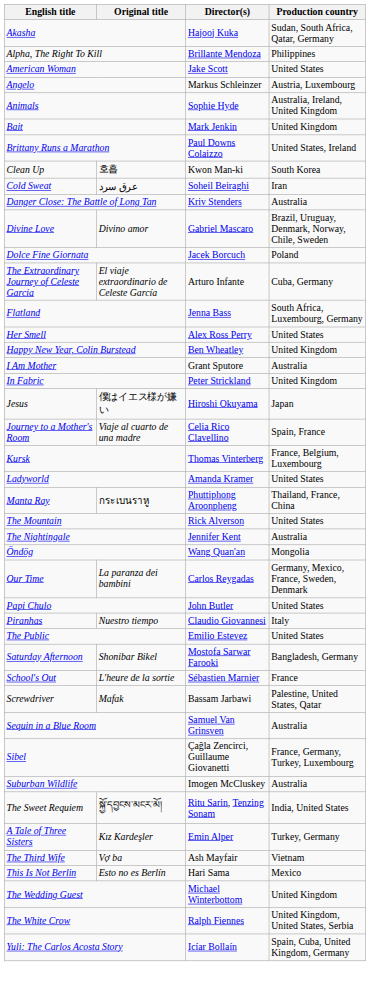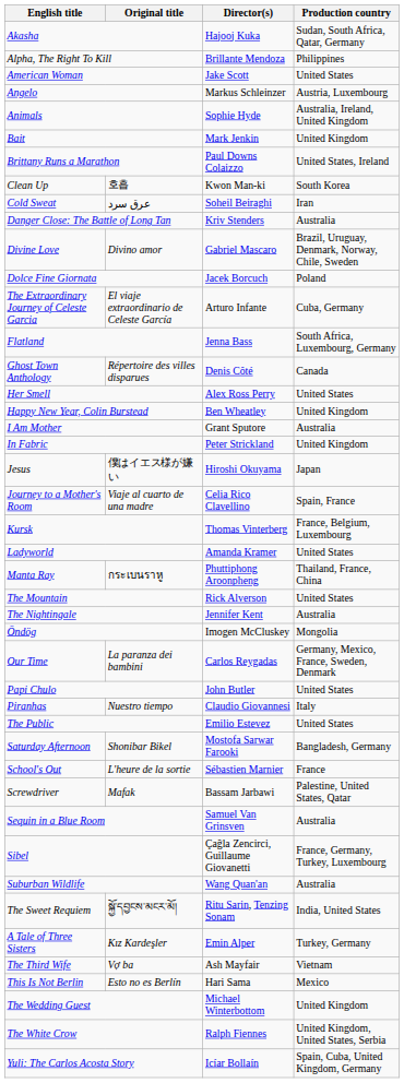 <table class="wikitable" style="width:95%; margin-bottom:2px">
 <tr>
 <th>English title</th>
 <th>Original title</th>
 <th>Director(s)</th>
 <th>Production country</th>
 </tr>
 <tr>
 <td colspan="2"><em><a href='#'>Akasha</a></em></td>
 <td><a href='#'>Hajooj Kuka</a></td>
 <td>Sudan, South Africa, Qatar, Germany</td>
 </tr>
 <tr>
 <td colspan="2"><em>Alpha, The Right To Kill</em></td>
 <td><a href='#'>Brillante Mendoza</a></td>
 <td>Philippines</td>
 </tr>
 <tr>
 <td colspan="2"><em><a href='#'>American Woman</a></em></td>
 <td><a href='#'>Jake Scott</a></td>
 <td>United States</td>
 </tr>
 <tr>
 <td colspan="2"><em><a href='#'>Angelo</a></em></td>
 <td>Markus Schleinzer</td>
 <td>Austria, Luxembourg</td>
 </tr>
 <tr>
 <td colspan="2"><em><a href='#'>Animals</a></em></td>
 <td><a href='#'>Sophie Hyde</a></td>
 <td>Australia, Ireland, United Kingdom</td>
 </tr>
 <tr>
 <td colspan="2"><em><a href='#'>Bait</a></em></td>
 <td><a href='#'>Mark Jenkin</a></td>
 <td>United Kingdom</td>
 </tr>
 <tr>
 <td colspan="2"><em><a href='#'>Brittany Runs a Marathon</a></em></td>
 <td><a href='#'>Paul Downs Colaizzo</a></td>
 <td>United States, Ireland</td>
 </tr>
 <tr>
 <td><em>Clean Up</em></td>
 <td>호흡</td>
 <td>Kwon Man-ki</td>
 <td>South Korea</td>
 </tr>
 <tr>
 <td><em><a href='#'>Cold Sweat</a></em></td>
 <td>عرق سرد</td>
 <td><a href='#'>Soheil Beiraghi</a></td>
 <td>Iran</td>
 </tr>
 <tr>
 <td colspan="2"><em><a href='#'>Danger Close: The Battle of Long Tan</a></em></td>
 <td><a href='#'>Kriv Stenders</a></td>
 <td>Australia</td>
 </tr>
 <tr>
 <td><em><a href='#'>Divine Love</a></em></td>
 <td><em>Divino amor</em></td>
 <td><a href='#'>Gabriel Mascaro</a></td>
 <td>Brazil, Uruguay, Denmark, Norway, Chile, Sweden</td>
 </tr>
 <tr>
 <td colspan="2"><em><a href='#'>Dolce Fine Giornata</a></em></td>
 <td><a href='#'>Jacek Borcuch</a></td>
 <td>Poland</td>
 </tr>
 <tr>
 <td><em><a href='#'>The Extraordinary Journey of Celeste Garcia</a></em></td>
 <td><em>El viaje extraordinario de Celeste García</em></td>
 <td>Arturo Infante</td>
 <td>Cuba, Germany</td>
 </tr>
 <tr>
 <td colspan="2"><em><a href='#'>Flatland</a></em></td>
 <td><a href='#'>Jenna Bass</a></td>
 <td>South Africa, Luxembourg, Germany</td>
 </tr>
 <tr>
+<td><em><a href='#'>Ghost Town Anthology</a></em></td>
+<td><em>Répertoire des villes disparues</em></td>
+<td><a href='#'>Denis Côté</a></td>
+<td>Canada</td>
+</tr>
+<tr>
 <td colspan="2"><em><a href='#'>Her Smell</a></em></td>
 <td><a href='#'>Alex Ross Perry</a></td>
 <td>United States</td>
 </tr>
 <tr>
 <td colspan="2"><em><a href='#'>Happy New Year, Colin Burstead</a></em></td>
 <td><a href='#'>Ben Wheatley</a></td>
 <td>United Kingdom</td>
 </tr>
 <tr>
 <td colspan="2"><em><a href='#'>I Am Mother</a></em></td>
 <td>Grant Sputore</td>
 <td>Australia</td>
 </tr>
 <tr>
 <td colspan="2"><em><a href='#'>In Fabric</a></em></td>
 <td><a href='#'>Peter Strickland</a></td>
 <td>United Kingdom</td>
 </tr>
 <tr>
 <td><em>Jesus</em></td>
 <td>僕はイエス様が嫌い</td>
 <td><a href='#'>Hiroshi Okuyama</a></td>
 <td>Japan</td>
 </tr>
 <tr>
 <td><em><a href='#'>Journey to a Mother's Room</a></em></td>
 <td><em>Viaje al cuarto de una madre</em></td>
 <td><a href='#'>Celia Rico Clavellino</a></td>
 <td>Spain, France</td>
 </tr>
 <tr>
 <td colspan="2"><em><a href='#'>Kursk</a></em></td>
 <td><a href='#'>Thomas Vinterberg</a></td>
 <td>France, Belgium, Luxembourg</td>
 </tr>
 <tr>
 <td colspan="2"><em><a href='#'>Ladyworld</a></em></td>
 <td><a href='#'>Amanda Kramer</a></td>
 <td>United States</td>
 </tr>
 <tr>
 <td><em><a href='#'>Manta Ray</a></em></td>
 <td>กระเบนราหู</td>
 <td><a href='#'>Phuttiphong Aroonpheng</a></td>
 <td>Thailand, France, China</td>
 </tr>
 <tr>
 <td colspan="2"><em><a href='#'>The Mountain</a></em></td>
 <td><a href='#'>Rick Alverson</a></td>
 <td>United States</td>
 </tr>
 <tr>
 <td colspan="2"><em><a href='#'>The Nightingale</a></em></td>
 <td><a href='#'>Jennifer Kent</a></td>
 <td>Australia</td>
 </tr>
 <tr>
 <td colspan="2"><em><a href='#'>Öndög</a></em></td>
-<td><a href='#'>Wang Quan'an</a></td>
+<td>Imogen McCluskey</td>
 <td>Mongolia</td>
 </tr>
 <tr>
 <td><em><a href='#'>Our Time</a></em></td>
 <td><em>La paranza dei bambini</em></td>
 <td><a href='#'>Carlos Reygadas</a></td>
 <td>Germany, Mexico, France, Sweden, Denmark</td>
 </tr>
 <tr>
 <td colspan="2"><em><a href='#'>Papi Chulo</a></em></td>
 <td><a href='#'>John Butler</a></td>
 <td>United States</td>
 </tr>
 <tr>
 <td><em><a href='#'>Piranhas</a></em></td>
 <td><em>Nuestro tiempo</em></td>
 <td><a href='#'>Claudio Giovannesi</a></td>
 <td>Italy</td>
 </tr>
 <tr>
 <td colspan="2"><em><a href='#'>The Public</a></em></td>
 <td><a href='#'>Emilio Estevez</a></td>
 <td>United States</td>
 </tr>
 <tr>
 <td><em><a href='#'>Saturday Afternoon</a></em></td>
 <td><em>Shonibar Bikel</em></td>
 <td><a href='#'>Mostofa Sarwar Farooki</a></td>
 <td>Bangladesh, Germany</td>
 </tr>
 <tr>
 <td><em><a href='#'>School's Out</a></em></td>
 <td><em>L'heure de la sortie</em></td>
 <td><a href='#'>Sébastien Marnier</a></td>
 <td>France</td>
 </tr>
 <tr>
 <td><em>Screwdriver</em></td>
 <td><em>Mafak</em></td>
 <td>Bassam Jarbawi</td>
 <td>Palestine, United States, Qatar</td>
 </tr>
 <tr>
 <td colspan="2"><em><a href='#'>Sequin in a Blue Room</a></em></td>
 <td><a href='#'>Samuel Van Grinsven</a></td>
 <td>Australia</td>
 </tr>
 <tr>
 <td colspan="2"><em><a href='#'>Sibel</a></em></td>
 <td>Çağla Zencirci, Guillaume Giovanetti</td>
 <td>France, Germany, Turkey, Luxembourg</td>
 </tr>
 <tr>
 <td colspan="2"><em><a href='#'>Suburban Wildlife</a></em></td>
-<td>Imogen McCluskey</td>
+<td><a href='#'>Wang Quan'an</a></td>
 <td>Australia</td>
 </tr>
 <tr>
 <td><em>The Sweet Requiem</em></td>
 <td>སྐྱོ་དབྱངས་མངར་མོ།</td>
 <td><a href='#'>Ritu Sarin</a>, <a href='#'>Tenzing Sonam</a></td>
 <td>India, United States</td>
 </tr>
 <tr>
 <td><em><a href='#'>A Tale of Three Sisters</a></em></td>
 <td><em>Kız Kardeşler</em></td>
 <td><a href='#'>Emin Alper</a></td>
 <td>Turkey, Germany</td>
 </tr>
 <tr>
 <td><em><a href='#'>The Third Wife</a></em></td>
 <td><em>Vợ ba</em></td>
 <td>Ash Mayfair</td>
 <td>Vietnam</td>
 </tr>
 <tr>
 <td><em><a href='#'>This Is Not Berlin</a></em></td>
 <td><em>Esto no es Berlín</em></td>
 <td>Hari Sama</td>
 <td>Mexico</td>
 </tr>
 <tr>
 <td colspan="2"><em><a href='#'>The Wedding Guest</a></em></td>
 <td><a href='#'>Michael Winterbottom</a></td>
 <td>United Kingdom</td>
 </tr>
 <tr>
 <td colspan="2"><em><a href='#'>The White Crow</a></em></td>
 <td><a href='#'>Ralph Fiennes</a></td>
 <td>United Kingdom, United States, Serbia</td>
 </tr>
 <tr>
 <td colspan="2"><em><a href='#'>Yuli: The Carlos Acosta Story</a></em></td>
 <td><a href='#'>Icíar Bollaín</a></td>
 <td>Spain, Cuba, United Kingdom, Germany</td>
 </tr>
 </table>
